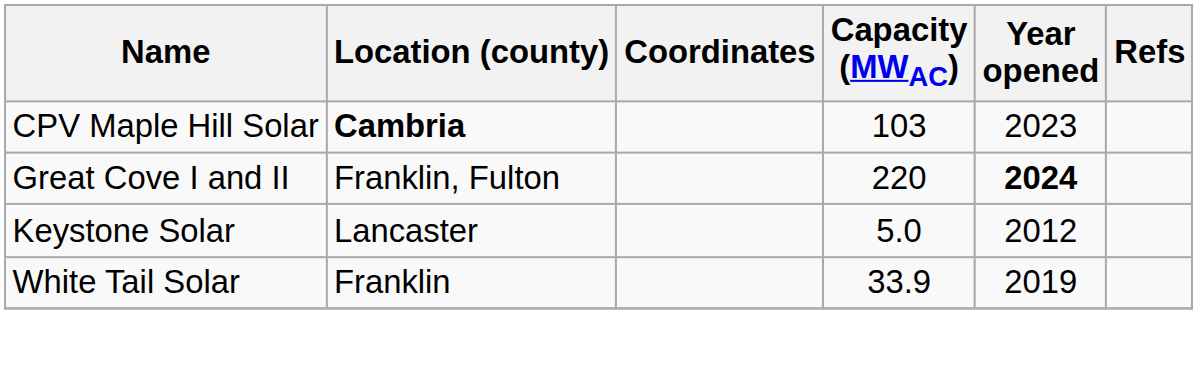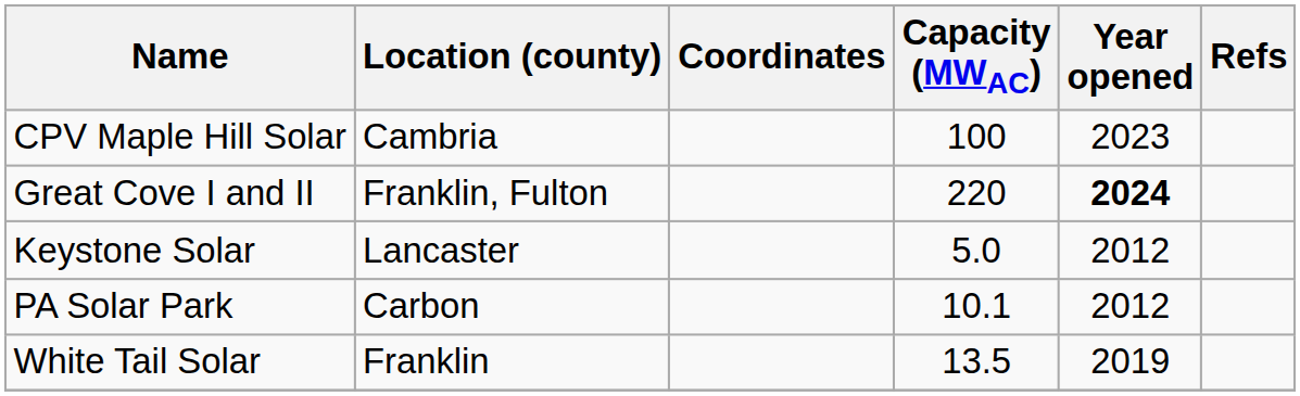 <table class="wikitable sortable">
 <tr>
 <th>Name</th>
 <th>Location (county)</th>
 <th>Coordinates</th>
 <th>Capacity<br>(<a href='#'>MW<sub>AC</sub></a>)</th>
 <th>Year<br>opened</th>
 <th>Refs</th>
 </tr>
 <tr>
 <td>CPV Maple Hill Solar</td>
-<td><strong>Cambria</strong></td>
+<td>Cambria</td>
 <td></td>
-<td align="center">103</td>
+<td align="center">100</td>
 <td align="center">2023</td>
 <td></td>
 </tr>
 <tr>
 <td>Great Cove I and II</td>
 <td>Franklin, Fulton</td>
 <td></td>
 <td align="center">220</td>
 <td align="center"><strong>2024</strong></td>
 <td></td>
 </tr>
 <tr>
 <td>Keystone Solar</td>
 <td>Lancaster</td>
 <td></td>
 <td align="center">5.0</td>
 <td align="center">2012</td>
 <td></td>
 </tr>
 <tr>
+<td>PA Solar Park</td>
+<td>Carbon</td>
+<td></td>
+<td align="center">10.1</td>
+<td align="center">2012</td>
+<td></td>
+</tr>
+<tr>
 <td>White Tail Solar</td>
 <td>Franklin</td>
 <td></td>
-<td align="center">33.9</td>
+<td align="center">13.5</td>
 <td align="center">2019</td>
 <td></td>
 </tr>
 <tr>
 </tr>
 </table>
